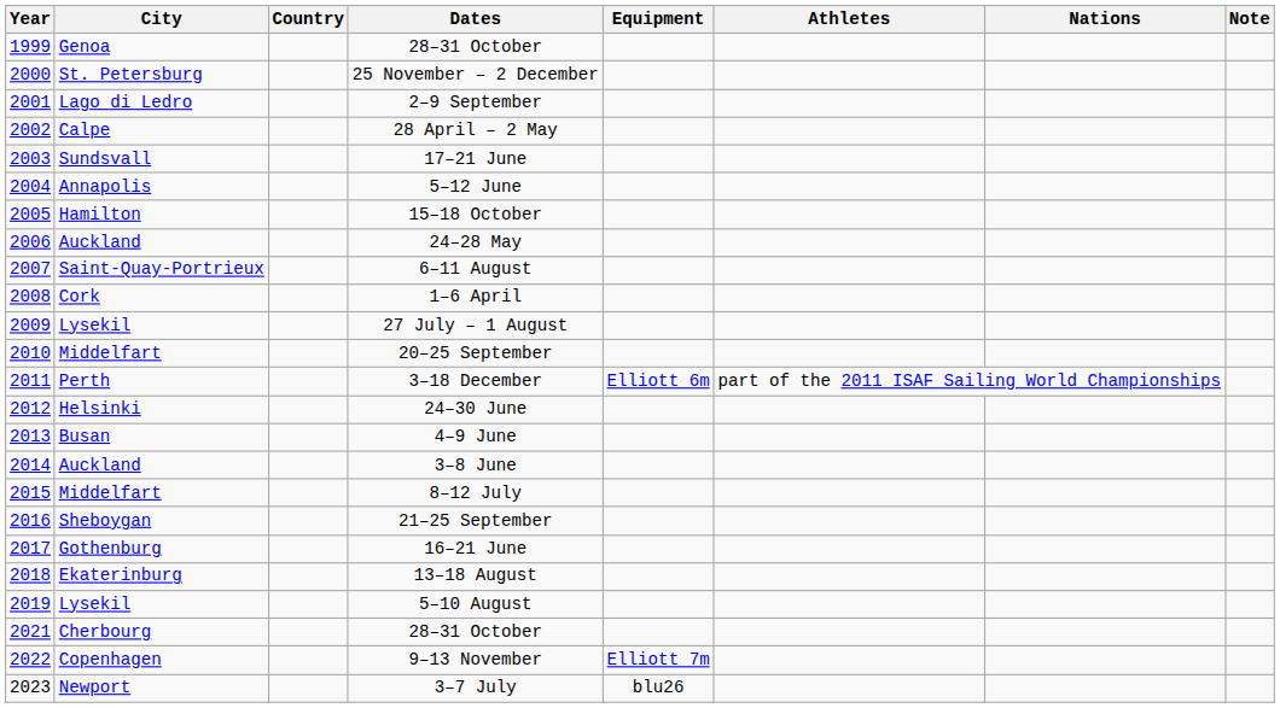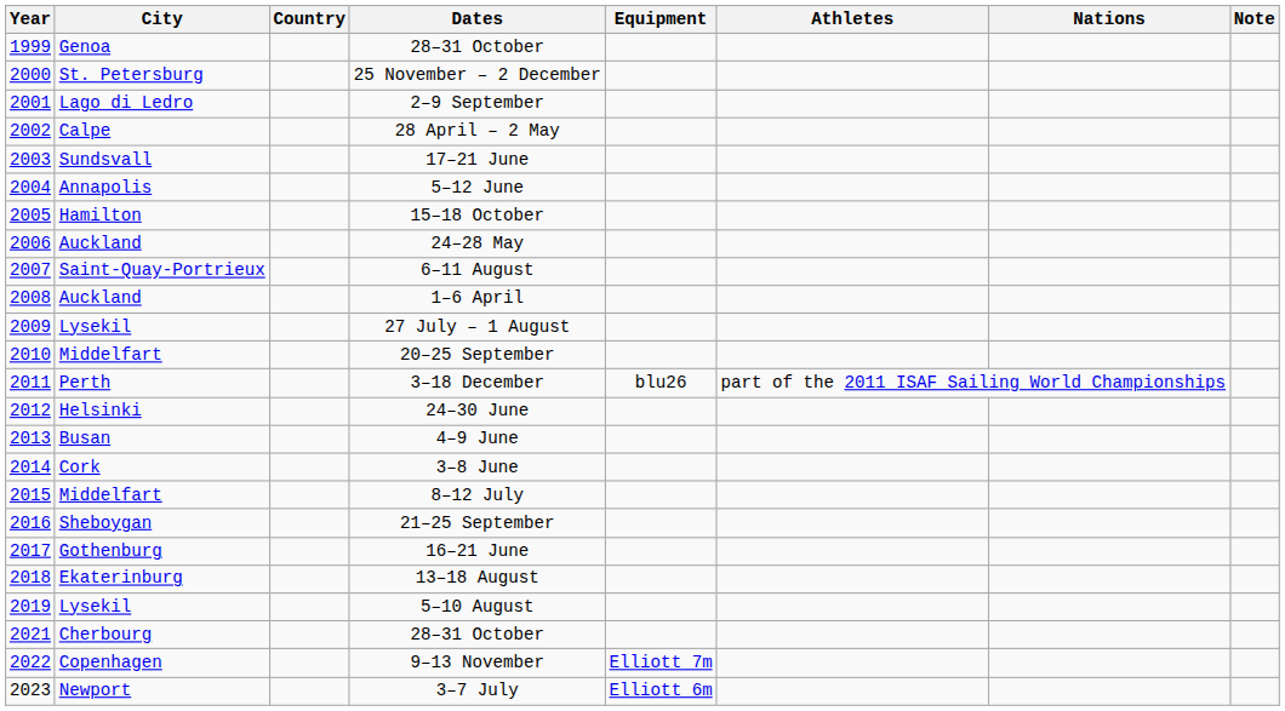 <table class="wikitable">
 <tr>
 <th>Year</th>
 <th>City</th>
 <th>Country</th>
 <th>Dates</th>
 <th>Equipment</th>
 <th>Athletes</th>
 <th>Nations</th>
 <th>Note</th>
 </tr>
 <tr>
 <td><a href='#'>1999</a></td>
 <td><a href='#'>Genoa</a></td>
 <td></td>
 <td align=center>28–31 October</td>
 <td align=center></td>
 <td align=center></td>
 <td align=center></td>
 <td></td>
 </tr>
 <tr>
 <td><a href='#'>2000</a></td>
 <td><a href='#'>St. Petersburg</a></td>
 <td></td>
 <td align=center>25 November – 2 December</td>
 <td align=center></td>
 <td align=center></td>
 <td align=center></td>
 <td></td>
 </tr>
 <tr>
 <td><a href='#'>2001</a></td>
 <td><a href='#'>Lago di Ledro</a></td>
 <td></td>
 <td align=center>2–9 September</td>
 <td align=center></td>
 <td align=center></td>
 <td align=center></td>
 <td></td>
 </tr>
 <tr>
 <td><a href='#'>2002</a></td>
 <td><a href='#'>Calpe</a></td>
 <td></td>
 <td align=center>28 April – 2 May</td>
 <td align=center></td>
 <td align=center></td>
 <td align=center></td>
 <td></td>
 </tr>
 <tr>
 <td><a href='#'>2003</a></td>
 <td><a href='#'>Sundsvall</a></td>
 <td></td>
 <td align=center>17–21 June</td>
 <td align=center></td>
 <td align=center></td>
 <td align=center></td>
 <td></td>
 </tr>
 <tr>
 <td><a href='#'>2004</a></td>
 <td><a href='#'>Annapolis</a></td>
 <td></td>
 <td align=center>5–12 June</td>
 <td align=center></td>
 <td align=center></td>
 <td align=center></td>
 <td></td>
 </tr>
 <tr>
 <td><a href='#'>2005</a></td>
 <td><a href='#'>Hamilton</a></td>
 <td></td>
 <td align=center>15–18 October</td>
 <td align=center></td>
 <td align=center></td>
 <td align=center></td>
 <td></td>
 </tr>
 <tr>
 <td><a href='#'>2006</a></td>
 <td><a href='#'>Auckland</a></td>
 <td></td>
 <td align=center>24–28 May</td>
 <td align=center></td>
 <td align=center></td>
 <td align=center></td>
 <td></td>
 </tr>
 <tr>
 <td><a href='#'>2007</a></td>
 <td><a href='#'>Saint-Quay-Portrieux</a></td>
 <td></td>
 <td align=center>6–11 August</td>
 <td align=center></td>
 <td align=center></td>
 <td align=center></td>
 <td></td>
 </tr>
 <tr>
 <td><a href='#'>2008</a></td>
-<td><a href='#'>Cork</a></td>
+<td><a href='#'>Auckland</a></td>
 <td></td>
 <td align=center>1–6 April</td>
 <td align=center></td>
 <td align=center></td>
 <td align=center></td>
 <td></td>
 </tr>
 <tr>
 <td><a href='#'>2009</a></td>
 <td><a href='#'>Lysekil</a></td>
 <td></td>
 <td align=center>27 July – 1 August</td>
 <td align=center></td>
 <td align=center></td>
 <td align=center></td>
 <td></td>
 </tr>
 <tr>
 <td><a href='#'>2010</a></td>
 <td><a href='#'>Middelfart</a></td>
 <td></td>
 <td align=center>20–25 September</td>
 <td align=center></td>
 <td align=center></td>
 <td align=center></td>
 <td></td>
 </tr>
 <tr>
 <td><a href='#'>2011</a></td>
 <td><a href='#'>Perth</a></td>
 <td></td>
 <td align=center>3–18 December</td>
-<td align=center><a href='#'>Elliott 6m</a></td>
+<td align=center>blu26</td>
 <td style="text-align:center;" colspan="2">part of the <a href='#'>2011 ISAF Sailing World Championships</a></td>
 <td></td>
 </tr>
 <tr>
 <td><a href='#'>2012</a></td>
 <td><a href='#'>Helsinki</a></td>
 <td></td>
 <td align=center>24–30 June</td>
 <td align=center></td>
 <td align=center></td>
 <td align=center></td>
 <td></td>
 </tr>
 <tr>
 <td><a href='#'>2013</a></td>
 <td><a href='#'>Busan</a></td>
 <td></td>
 <td align=center>4–9 June</td>
 <td align=center></td>
 <td align=center></td>
 <td align=center></td>
 <td></td>
 </tr>
 <tr>
 <td><a href='#'>2014</a></td>
-<td><a href='#'>Auckland</a></td>
+<td><a href='#'>Cork</a></td>
 <td></td>
 <td align=center>3–8 June</td>
 <td align=center></td>
 <td align=center></td>
 <td align=center></td>
 <td></td>
 </tr>
 <tr>
 <td><a href='#'>2015</a></td>
 <td><a href='#'>Middelfart</a></td>
 <td></td>
 <td align=center>8–12 July</td>
 <td align=center></td>
 <td align=center></td>
 <td align=center></td>
 <td></td>
 </tr>
 <tr>
 <td><a href='#'>2016</a></td>
 <td><a href='#'>Sheboygan</a></td>
 <td></td>
 <td align=center>21–25 September</td>
 <td align=center></td>
 <td align=center></td>
 <td align=center></td>
 <td></td>
 </tr>
 <tr>
 <td><a href='#'>2017</a></td>
 <td><a href='#'>Gothenburg</a></td>
 <td></td>
 <td align=center>16–21 June</td>
 <td align=center></td>
 <td align=center></td>
 <td align=center></td>
 <td></td>
 </tr>
 <tr>
 <td><a href='#'>2018</a></td>
 <td><a href='#'>Ekaterinburg</a></td>
 <td></td>
 <td align=center>13–18 August</td>
 <td></td>
 <td></td>
 <td></td>
 <td></td>
 </tr>
 <tr>
 <td><a href='#'>2019</a></td>
 <td><a href='#'>Lysekil</a></td>
 <td></td>
 <td align=center>5–10 August</td>
 <td align=center></td>
 <td align=center></td>
 <td align=center></td>
 <td></td>
 </tr>
 <tr>
 <td><a href='#'>2021</a></td>
 <td><a href='#'>Cherbourg</a></td>
 <td></td>
 <td align=center>28–31 October</td>
 <td align=center></td>
 <td align=center></td>
 <td align=center></td>
 <td></td>
 </tr>
 <tr>
 <td><a href='#'>2022</a></td>
 <td><a href='#'>Copenhagen</a></td>
 <td></td>
 <td align=center>9–13 November</td>
 <td align=center><a href='#'>Elliott 7m</a></td>
 <td align=center></td>
 <td align=center></td>
 <td></td>
 </tr>
 <tr>
 <td>2023</td>
 <td><a href='#'>Newport</a></td>
 <td></td>
 <td align=center>3–7 July</td>
-<td align=center>blu26</td>
+<td align=center><a href='#'>Elliott 6m</a></td>
 <td></td>
 <td></td>
 <td></td>
 </tr>
 </table>
